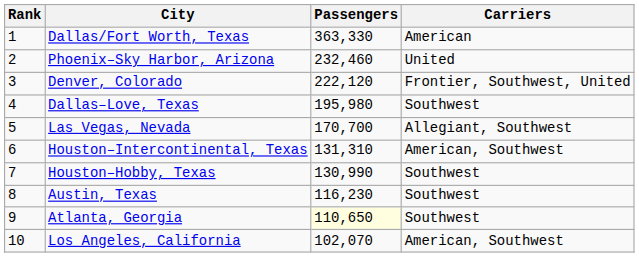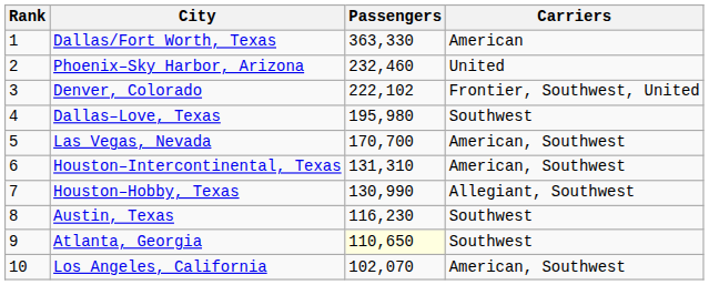 <table class="wikitable sortable" style="font-size: 95%">
 <tr>
 <th>Rank</th>
 <th>City</th>
 <th>Passengers</th>
 <th>Carriers</th>
 </tr>
 <tr>
 <td>1</td>
 <td> <a href='#'>Dallas/Fort Worth, Texas</a></td>
 <td>363,330</td>
 <td>American</td>
 </tr>
 <tr>
 <td>2</td>
 <td> <a href='#'>Phoenix–Sky Harbor, Arizona</a></td>
 <td>232,460</td>
 <td>United</td>
 </tr>
 <tr>
 <td>3</td>
 <td> <a href='#'>Denver, Colorado</a></td>
-<td>222,120</td>
+<td>222,102</td>
 <td>Frontier, Southwest, United</td>
 </tr>
 <tr>
 <td>4</td>
 <td> <a href='#'>Dallas–Love, Texas</a></td>
 <td>195,980</td>
 <td>Southwest</td>
 </tr>
 <tr>
 <td>5</td>
 <td> <a href='#'>Las Vegas, Nevada</a></td>
 <td>170,700</td>
-<td>Allegiant, Southwest</td>
+<td>American, Southwest</td>
 </tr>
 <tr>
 <td>6</td>
 <td> <a href='#'>Houston–Intercontinental, Texas</a></td>
 <td>131,310</td>
 <td>American, Southwest</td>
 </tr>
 <tr>
 <td>7</td>
 <td> <a href='#'>Houston–Hobby, Texas</a></td>
 <td>130,990</td>
-<td>Southwest</td>
+<td>Allegiant, Southwest</td>
 </tr>
 <tr>
 <td>8</td>
 <td> <a href='#'>Austin, Texas</a></td>
 <td>116,230</td>
 <td>Southwest</td>
 </tr>
 <tr>
 <td>9</td>
 <td> <a href='#'>Atlanta, Georgia</a></td>
 <td style="background: lightyellow;">110,650</td>
 <td>Southwest</td>
 </tr>
 <tr>
 <td>10</td>
 <td> <a href='#'>Los Angeles, California</a></td>
 <td>102,070</td>
 <td>American, Southwest</td>
 </tr>
 </table>
